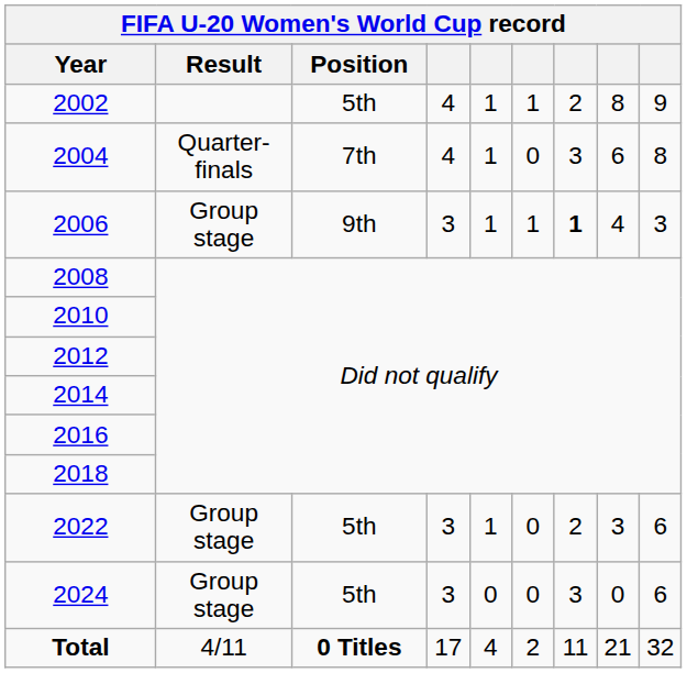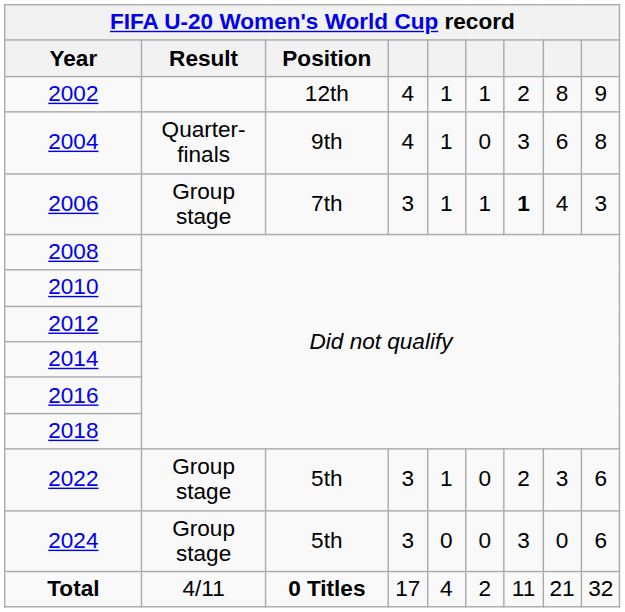 <table class="wikitable" style="text-align: center;">
 <tr>
 <th colspan="9"><a href='#'>FIFA U-20 Women's World Cup</a> record</th>
 </tr>
 <tr>
 <th width="90">Year</th>
 <th width="80">Result</th>
 <th width="80">Position</th>
 <th width="20"></th>
 <th width="20"></th>
 <th width="20"></th>
 <th width="20"></th>
 <th width="20"></th>
 <th width="20"></th>
 </tr>
 <tr>
 <td> <a href='#'>2002</a></td>
 <td></td>
-<td>5th</td>
+<td>12th</td>
 <td>4</td>
 <td>1</td>
 <td>1</td>
 <td>2</td>
 <td>8</td>
 <td>9</td>
 </tr>
 <tr>
 <td> <a href='#'>2004</a></td>
 <td>Quarter-finals</td>
-<td>7th</td>
+<td>9th</td>
 <td>4</td>
 <td>1</td>
 <td>0</td>
 <td>3</td>
 <td>6</td>
 <td>8</td>
 </tr>
 <tr>
 <td> <a href='#'>2006</a></td>
 <td>Group stage</td>
-<td>9th</td>
+<td>7th</td>
 <td>3</td>
 <td>1</td>
 <td>1</td>
 <td><strong>1</strong></td>
 <td>4</td>
 <td>3</td>
 </tr>
 <tr>
 <td> <a href='#'>2008</a></td>
 <td rowspan=6 colspan=8><em>Did not qualify</em></td>
 </tr>
 <tr>
 <td> <a href='#'>2010</a></td>
 </tr>
 <tr>
 <td> <a href='#'>2012</a></td>
 </tr>
 <tr>
 <td> <a href='#'>2014</a></td>
 </tr>
 <tr>
 <td> <a href='#'>2016</a></td>
 </tr>
 <tr>
 <td> <a href='#'>2018</a></td>
 </tr>
 <tr>
 <td> <a href='#'>2022</a></td>
 <td>Group stage</td>
 <td>5th</td>
 <td>3</td>
 <td>1</td>
 <td>0</td>
 <td>2</td>
 <td>3</td>
 <td>6</td>
 </tr>
 <tr>
 <td> <a href='#'>2024</a></td>
 <td>Group stage</td>
 <td>5th</td>
 <td>3</td>
 <td>0</td>
 <td>0</td>
 <td>3</td>
 <td>0</td>
 <td>6</td>
 </tr>
 <tr>
 <td><strong>Total</strong></td>
 <td>4/11</td>
 <td><strong>0 Titles</strong></td>
 <td>17</td>
 <td>4</td>
 <td>2</td>
 <td>11</td>
 <td>21</td>
 <td>32</td>
 </tr>
 </table>
